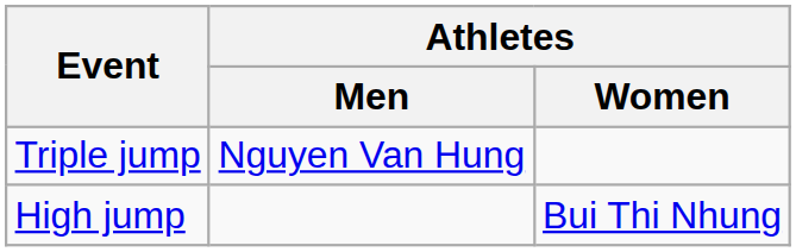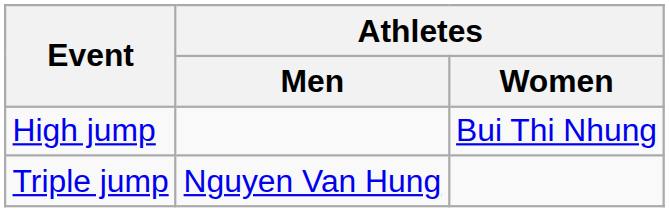 <table class=wikitable style="font-size:90%">
 <tr>
 <th rowspan=2>Event</th>
 <th colspan=2>Athletes</th>
 </tr>
 <tr>
 <th>Men</th>
 <th>Women</th>
 </tr>
 <tr>
+<td><a href='#'>High jump</a></td>
+<td></td>
+<td><a href='#'>Bui Thi Nhung</a></td>
+</tr>
+<tr>
 <td><a href='#'>Triple jump</a></td>
 <td><a href='#'>Nguyen Van Hung</a></td>
 <td></td>
 </tr>
-<tr>
-<td><a href='#'>High jump</a></td>
-<td></td>
-<td><a href='#'>Bui Thi Nhung</a></td>
-</tr>
 </table>
